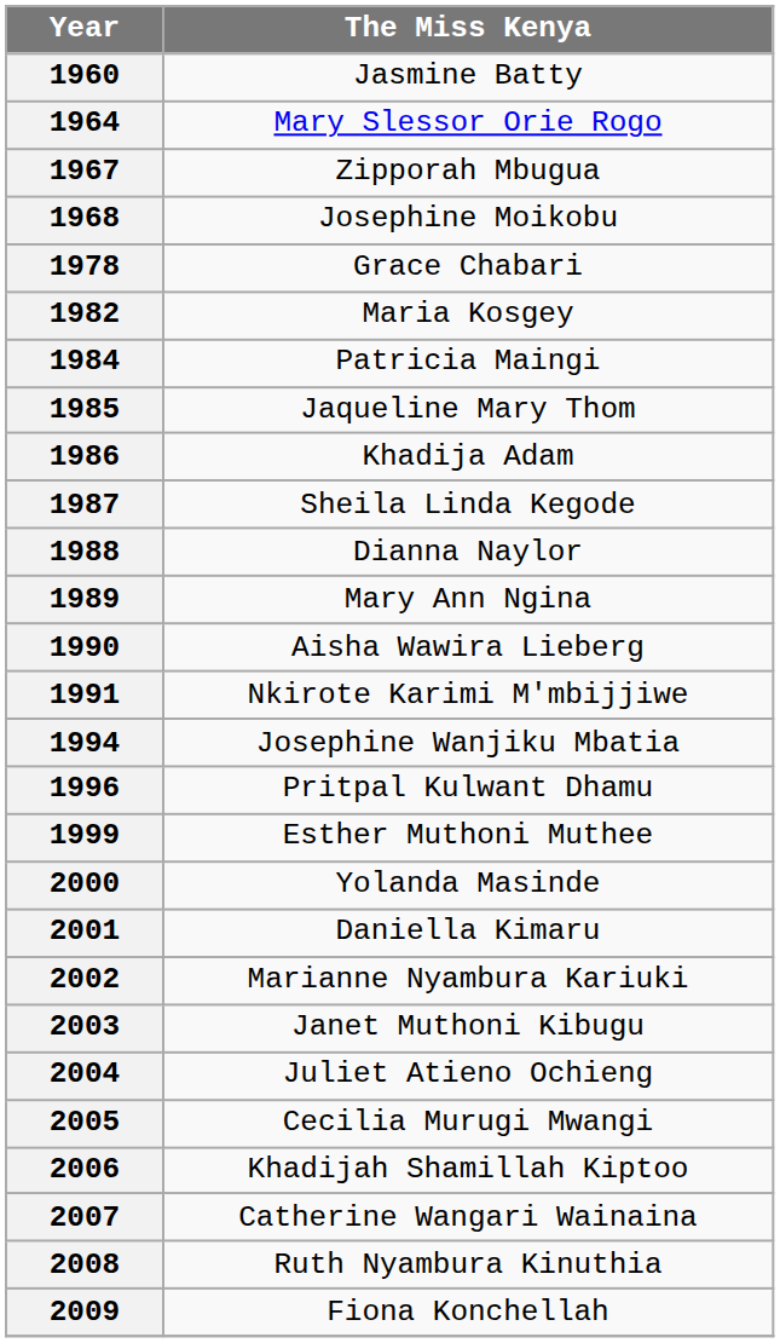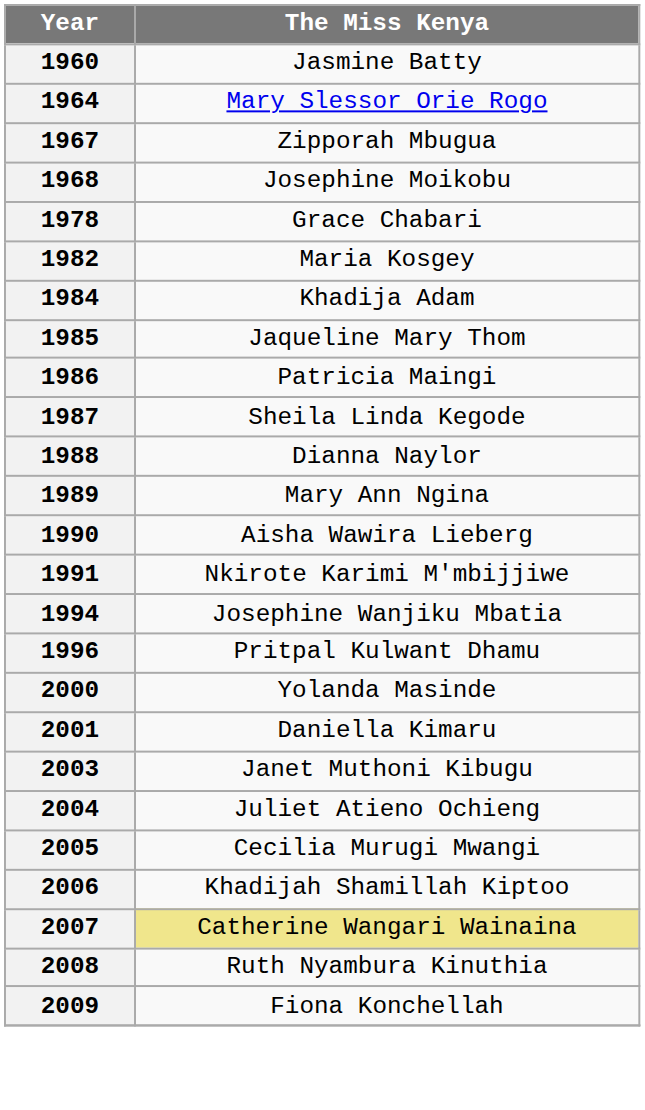 <table class="wikitable sortable" style="font-size: 95%; text-align:center">
 <tr>
 <th width="60" style="background-color:#787878;color:#FFFFFF;">Year</th>
 <th width="250" style="background-color:#787878;color:#FFFFFF;">The Miss Kenya</th>
 </tr>
 <tr>
 <th>1960</th>
 <td>Jasmine Batty</td>
 </tr>
 <tr>
 <th>1964</th>
 <td><a href='#'>Mary Slessor Orie Rogo</a></td>
 </tr>
 <tr>
 <th>1967</th>
 <td>Zipporah Mbugua</td>
 </tr>
 <tr>
 <th>1968</th>
 <td>Josephine Moikobu</td>
 </tr>
 <tr>
 <th>1978</th>
 <td>Grace Chabari</td>
 </tr>
 <tr>
 <th>1982</th>
 <td>Maria Kosgey</td>
 </tr>
 <tr>
 <th>1984</th>
-<td>Patricia Maingi</td>
+<td>Khadija Adam</td>
 </tr>
 <tr>
 <th>1985</th>
 <td>Jaqueline Mary Thom</td>
 </tr>
 <tr>
 <th>1986</th>
-<td>Khadija Adam</td>
+<td>Patricia Maingi</td>
 </tr>
 <tr>
 <th>1987</th>
 <td>Sheila Linda Kegode</td>
 </tr>
 <tr>
 <th>1988</th>
 <td>Dianna Naylor</td>
 </tr>
 <tr>
 <th>1989</th>
 <td>Mary Ann Ngina</td>
 </tr>
 <tr>
 <th>1990</th>
 <td>Aisha Wawira Lieberg</td>
 </tr>
 <tr>
 <th>1991</th>
 <td>Nkirote Karimi M'mbijjiwe</td>
 </tr>
 <tr>
 <th>1994</th>
 <td>Josephine Wanjiku Mbatia</td>
 </tr>
 <tr>
 <th>1996</th>
 <td>Pritpal Kulwant Dhamu</td>
 </tr>
 <tr>
-<th>1999</th>
-<td>Esther Muthoni Muthee</td>
-</tr>
-<tr>
 <th>2000</th>
 <td>Yolanda Masinde</td>
 </tr>
 <tr>
 <th>2001</th>
 <td>Daniella Kimaru</td>
-</tr>
-<tr>
-<th>2002</th>
-<td>Marianne Nyambura Kariuki</td>
 </tr>
 <tr>
 <th>2003</th>
 <td>Janet Muthoni Kibugu</td>
 </tr>
 <tr>
 <th>2004</th>
 <td>Juliet Atieno Ochieng</td>
 </tr>
 <tr>
 <th>2005</th>
 <td>Cecilia Murugi Mwangi</td>
 </tr>
 <tr>
 <th>2006</th>
 <td>Khadijah Shamillah Kiptoo</td>
 </tr>
 <tr>
 <th>2007</th>
-<td>Catherine Wangari Wainaina</td>
+<td style="background: khaki;">Catherine Wangari Wainaina</td>
 </tr>
 <tr>
 <th>2008</th>
 <td>Ruth Nyambura Kinuthia</td>
 </tr>
 <tr>
 <th>2009</th>
 <td>Fiona Konchellah</td>
 </tr>
 <tr>
 </tr>
 </table>
